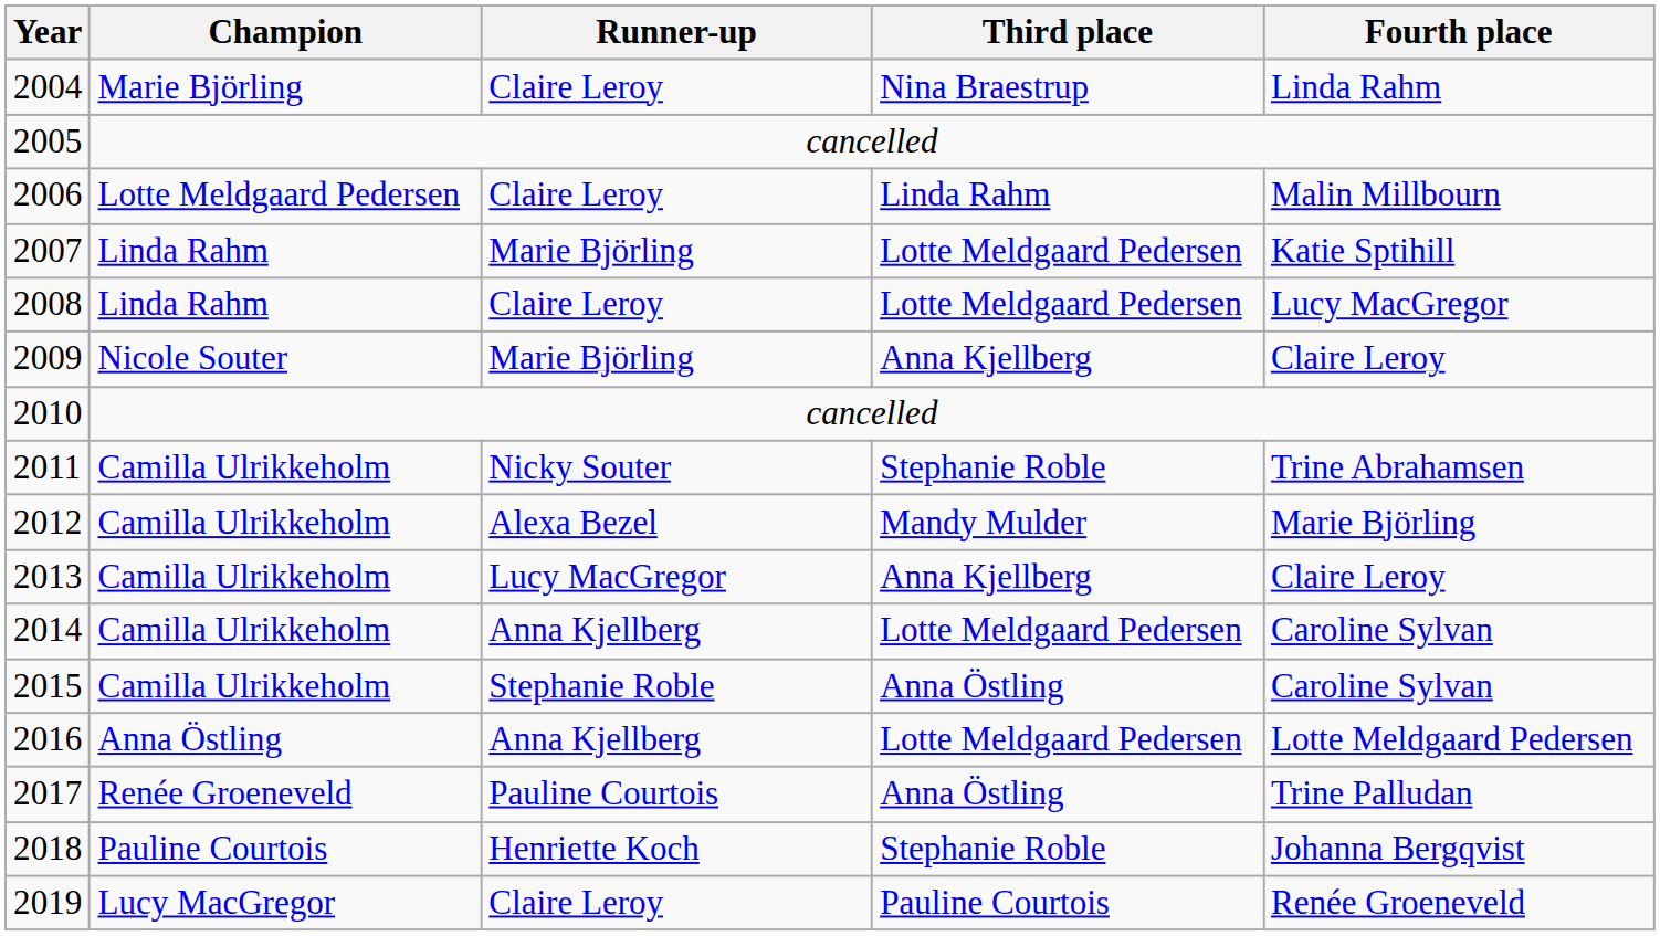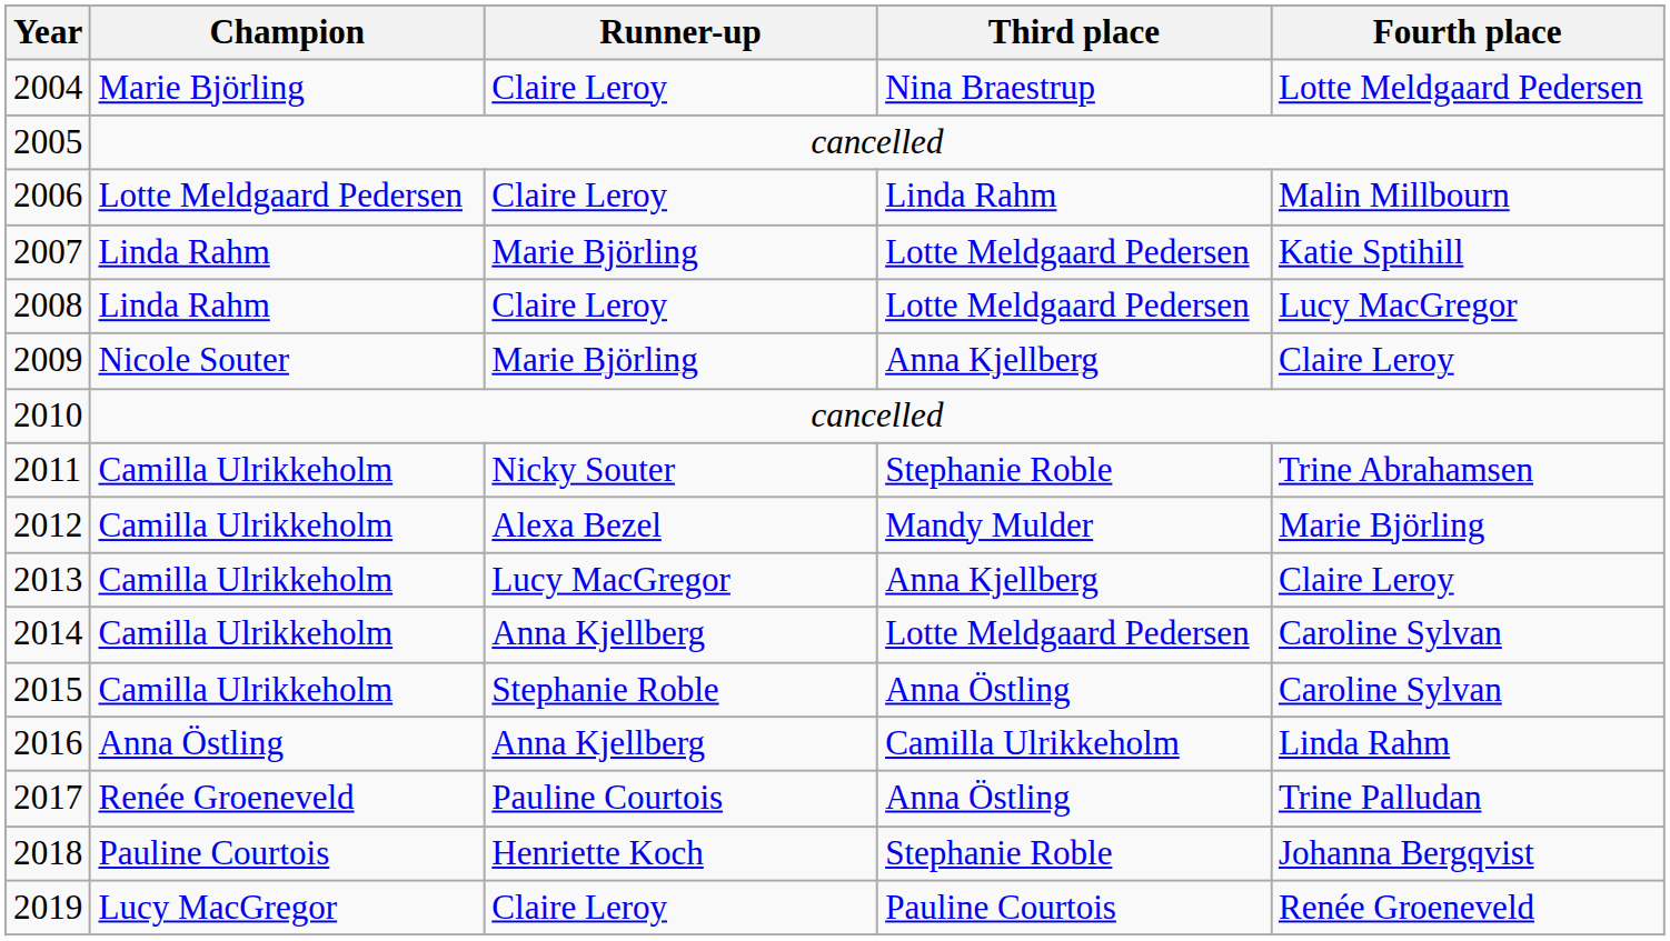 <table class="wikitable">
 <tr>
 <th>Year</th>
 <th style="width:175px;">Champion</th>
 <th style="width:175px;">Runner-up</th>
 <th style="width:175px;">Third place</th>
 <th style="width:175px;">Fourth place</th>
 </tr>
 <tr>
 <td>2004</td>
 <td> <a href='#'>Marie Björling</a></td>
 <td> <a href='#'>Claire Leroy</a></td>
 <td> <a href='#'>Nina Braestrup</a></td>
-<td> <a href='#'>Linda Rahm</a></td>
+<td> <a href='#'>Lotte Meldgaard Pedersen</a></td>
 </tr>
 <tr>
 <td>2005</td>
 <td colspan=4 align=center><em>cancelled</em></td>
 </tr>
 <tr>
 <td>2006</td>
 <td> <a href='#'>Lotte Meldgaard Pedersen</a></td>
 <td> <a href='#'>Claire Leroy</a></td>
 <td> <a href='#'>Linda Rahm</a></td>
 <td> <a href='#'>Malin Millbourn</a></td>
 </tr>
 <tr>
 <td>2007</td>
 <td> <a href='#'>Linda Rahm</a></td>
 <td> <a href='#'>Marie Björling</a></td>
 <td> <a href='#'>Lotte Meldgaard Pedersen</a></td>
 <td> <a href='#'>Katie Sptihill</a></td>
 </tr>
 <tr>
 <td>2008</td>
 <td> <a href='#'>Linda Rahm</a></td>
 <td> <a href='#'>Claire Leroy</a></td>
 <td> <a href='#'>Lotte Meldgaard Pedersen</a></td>
 <td> <a href='#'>Lucy MacGregor</a></td>
 </tr>
 <tr>
 <td>2009</td>
 <td> <a href='#'>Nicole Souter</a></td>
 <td> <a href='#'>Marie Björling</a></td>
 <td> <a href='#'>Anna Kjellberg</a></td>
 <td> <a href='#'>Claire Leroy</a></td>
 </tr>
 <tr>
 <td>2010</td>
 <td colspan=4 align=center><em>cancelled</em></td>
 </tr>
 <tr>
 <td>2011</td>
 <td> <a href='#'>Camilla Ulrikkeholm</a></td>
 <td> <a href='#'>Nicky Souter</a></td>
 <td> <a href='#'>Stephanie Roble</a></td>
 <td> <a href='#'>Trine Abrahamsen</a></td>
 </tr>
 <tr>
 <td>2012</td>
 <td> <a href='#'>Camilla Ulrikkeholm</a></td>
 <td> <a href='#'>Alexa Bezel</a></td>
 <td> <a href='#'>Mandy Mulder</a></td>
 <td> <a href='#'>Marie Björling</a></td>
 </tr>
 <tr>
 <td>2013</td>
 <td> <a href='#'>Camilla Ulrikkeholm</a></td>
 <td> <a href='#'>Lucy MacGregor</a></td>
 <td> <a href='#'>Anna Kjellberg</a></td>
 <td> <a href='#'>Claire Leroy</a></td>
 </tr>
 <tr>
 <td>2014</td>
 <td> <a href='#'>Camilla Ulrikkeholm</a></td>
 <td> <a href='#'>Anna Kjellberg</a></td>
 <td> <a href='#'>Lotte Meldgaard Pedersen</a></td>
 <td> <a href='#'>Caroline Sylvan</a></td>
 </tr>
 <tr>
 <td>2015</td>
 <td> <a href='#'>Camilla Ulrikkeholm</a></td>
 <td> <a href='#'>Stephanie Roble</a></td>
 <td> <a href='#'>Anna Östling</a></td>
 <td> <a href='#'>Caroline Sylvan</a></td>
 </tr>
 <tr>
 <td>2016</td>
 <td> <a href='#'>Anna Östling</a></td>
 <td> <a href='#'>Anna Kjellberg</a></td>
-<td> <a href='#'>Lotte Meldgaard Pedersen</a></td>
-<td> <a href='#'>Lotte Meldgaard Pedersen</a></td>
+<td> <a href='#'>Camilla Ulrikkeholm</a></td>
+<td> <a href='#'>Linda Rahm</a></td>
 </tr>
 <tr>
 <td>2017</td>
 <td> <a href='#'>Renée Groeneveld</a></td>
 <td> <a href='#'>Pauline Courtois</a></td>
 <td> <a href='#'>Anna Östling</a></td>
 <td> <a href='#'>Trine Palludan</a></td>
 </tr>
 <tr>
 <td>2018</td>
 <td> <a href='#'>Pauline Courtois</a></td>
 <td> <a href='#'>Henriette Koch</a></td>
 <td> <a href='#'>Stephanie Roble</a></td>
 <td> <a href='#'>Johanna Bergqvist</a></td>
 </tr>
 <tr>
 <td>2019</td>
 <td> <a href='#'>Lucy MacGregor</a></td>
 <td> <a href='#'>Claire Leroy</a></td>
 <td> <a href='#'>Pauline Courtois</a></td>
 <td> <a href='#'>Renée Groeneveld</a></td>
 </tr>
 </table>
